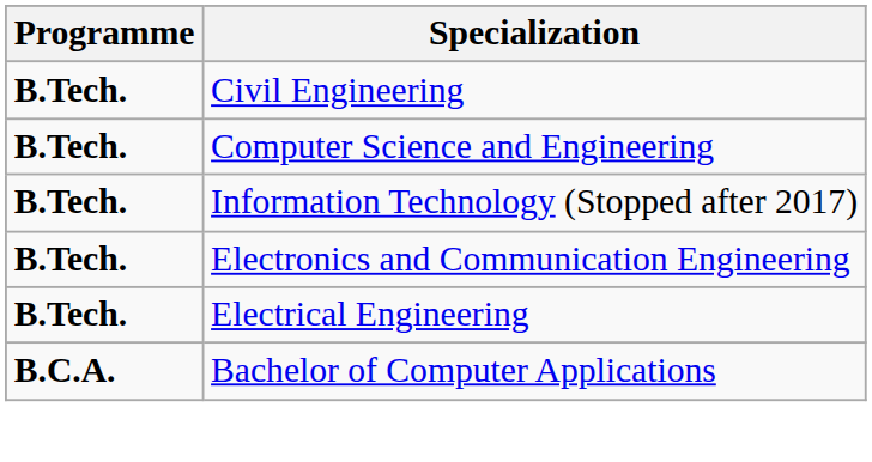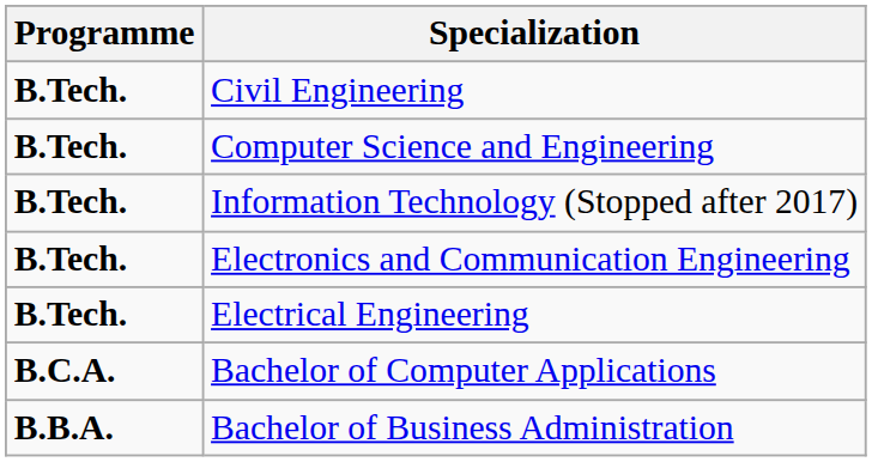 <table class="wikitable sortable">
 <tr>
 <th>Programme</th>
 <th>Specialization</th>
 </tr>
 <tr>
 <td><strong>B.Tech.</strong></td>
 <td><a href='#'>Civil Engineering</a></td>
 </tr>
 <tr>
 <td><strong>B.Tech.</strong></td>
 <td><a href='#'>Computer Science and Engineering</a></td>
 </tr>
 <tr>
 <td><strong>B.Tech.</strong></td>
 <td><a href='#'>Information Technology</a> (Stopped after 2017)</td>
 </tr>
 <tr>
 <td><strong>B.Tech.</strong></td>
 <td><a href='#'>Electronics and Communication Engineering</a></td>
 </tr>
 <tr>
 <td><strong>B.Tech.</strong></td>
 <td><a href='#'>Electrical Engineering</a></td>
 </tr>
 <tr>
 <td><strong>B.C.A.</strong></td>
 <td><a href='#'>Bachelor of Computer Applications</a></td>
 </tr>
+<tr>
+<td><strong>B.B.A.</strong></td>
+<td><a href='#'>Bachelor of Business Administration</a></td>
+</tr>
 </table>
